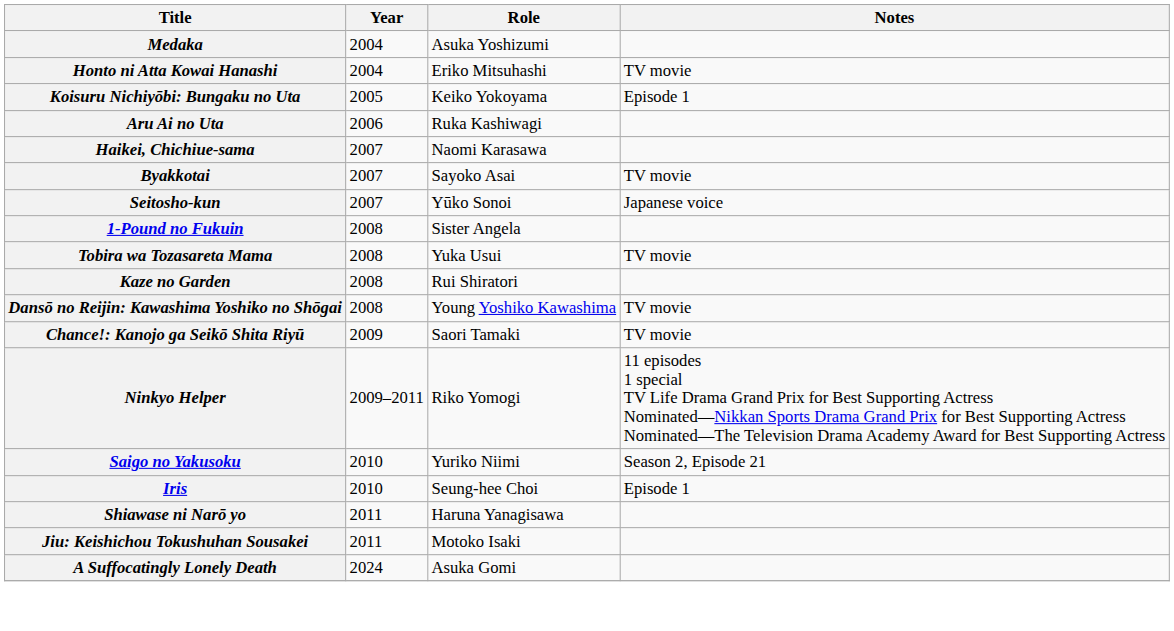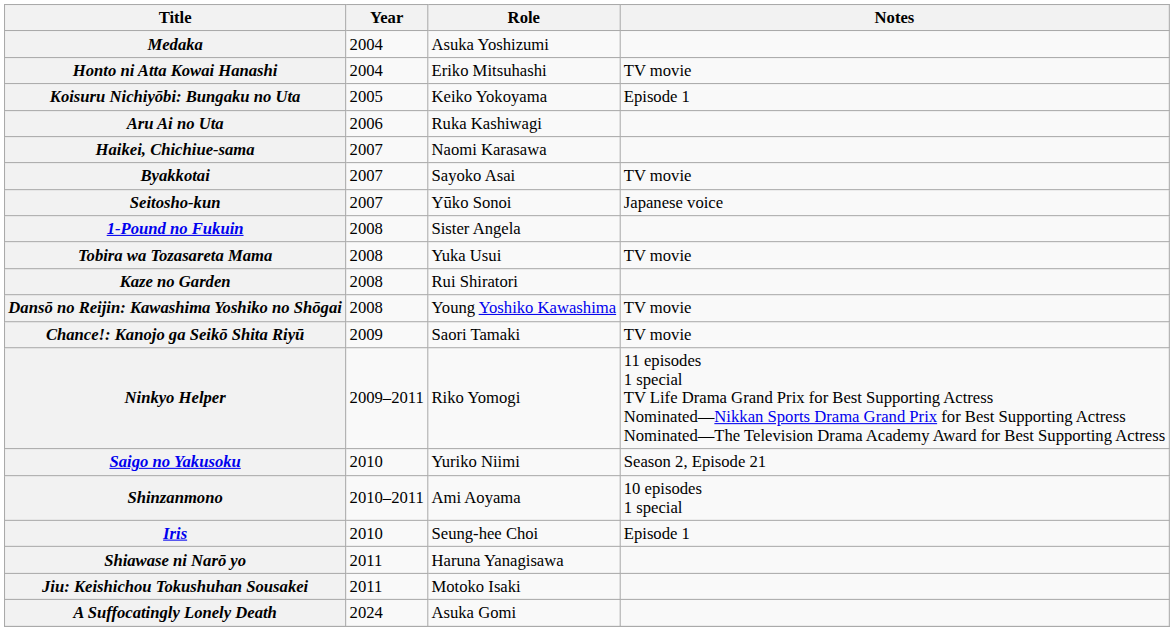 <table class="wikitable plainrowheaders sortable">
 <tr>
 <th scope="col">Title</th>
 <th scope="col">Year</th>
 <th scope="col">Role</th>
 <th scope="col" class="unsortable">Notes</th>
 </tr>
 <tr>
 <th scope="row"><em>Medaka</em></th>
 <td>2004</td>
 <td>Asuka Yoshizumi</td>
 <td></td>
 </tr>
 <tr>
 <th scope="row"><em>Honto ni Atta Kowai Hanashi</em></th>
 <td>2004</td>
 <td>Eriko Mitsuhashi</td>
 <td>TV movie</td>
 </tr>
 <tr>
 <th scope="row"><em>Koisuru Nichiyōbi: Bungaku no Uta</em></th>
 <td>2005</td>
 <td>Keiko Yokoyama</td>
 <td>Episode 1</td>
 </tr>
 <tr>
 <th scope="row"><em>Aru Ai no Uta</em></th>
 <td>2006</td>
 <td>Ruka Kashiwagi</td>
 <td></td>
 </tr>
 <tr>
 <th scope="row"><em>Haikei, Chichiue-sama</em></th>
 <td>2007</td>
 <td>Naomi Karasawa</td>
 <td></td>
 </tr>
 <tr>
 <th scope="row"><em>Byakkotai</em></th>
 <td>2007</td>
 <td>Sayoko Asai</td>
 <td>TV movie</td>
 </tr>
 <tr>
 <th scope="row"><em>Seitosho-kun</em></th>
 <td>2007</td>
 <td>Yūko Sonoi</td>
 <td>Japanese voice</td>
 </tr>
 <tr>
 <th scope="row"><em><a href='#'>1-Pound no Fukuin</a></em></th>
 <td>2008</td>
 <td>Sister Angela</td>
 <td></td>
 </tr>
 <tr>
 <th scope="row"><em>Tobira wa Tozasareta Mama</em></th>
 <td>2008</td>
 <td>Yuka Usui</td>
 <td>TV movie</td>
 </tr>
 <tr>
 <th scope="row"><em>Kaze no Garden</em></th>
 <td>2008</td>
 <td>Rui Shiratori</td>
 <td></td>
 </tr>
 <tr>
 <th scope="row"><em>Dansō no Reijin: Kawashima Yoshiko no Shōgai</em></th>
 <td>2008</td>
 <td>Young <a href='#'>Yoshiko Kawashima</a></td>
 <td>TV movie</td>
 </tr>
 <tr>
 <th scope="row"><em>Chance!: Kanojo ga Seikō Shita Riyū</em></th>
 <td>2009</td>
 <td>Saori Tamaki</td>
 <td>TV movie</td>
 </tr>
 <tr>
 <th scope="row"><em>Ninkyo Helper</em></th>
 <td>2009–2011</td>
 <td>Riko Yomogi</td>
 <td>11 episodes<br>1 special<br>TV Life Drama Grand Prix for Best Supporting Actress<br>Nominated—<a href='#'>Nikkan Sports Drama Grand Prix</a> for Best Supporting Actress<br>Nominated—The Television Drama Academy Award for Best Supporting Actress</td>
 </tr>
 <tr>
 <th scope="row"><em><a href='#'>Saigo no Yakusoku</a></em></th>
 <td>2010</td>
 <td>Yuriko Niimi</td>
 <td>Season 2, Episode 21</td>
 </tr>
 <tr>
+<th scope="row"><em>Shinzanmono</em></th>
+<td>2010–2011</td>
+<td>Ami Aoyama</td>
+<td>10 episodes<br>1 special</td>
+</tr>
+<tr>
 <th scope="row"><em><a href='#'>Iris</a></em></th>
 <td>2010</td>
 <td>Seung-hee Choi</td>
 <td>Episode 1</td>
 </tr>
 <tr>
 <th scope="row"><em>Shiawase ni Narō yo</em></th>
 <td>2011</td>
 <td>Haruna Yanagisawa</td>
 <td></td>
 </tr>
 <tr>
 <th scope="row"><em>Jiu: Keishichou Tokushuhan Sousakei</em></th>
 <td>2011</td>
 <td>Motoko Isaki</td>
 <td></td>
 </tr>
 <tr>
 <th scope="row"><em>A Suffocatingly Lonely Death</em></th>
 <td>2024</td>
 <td>Asuka Gomi</td>
 <td></td>
 </tr>
 <tr>
 </tr>
 </table>
